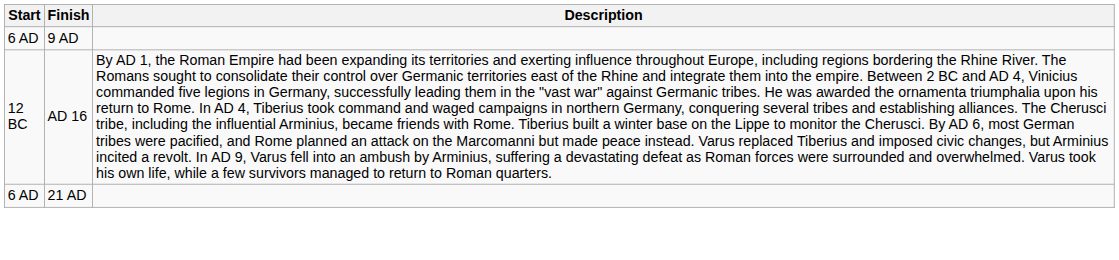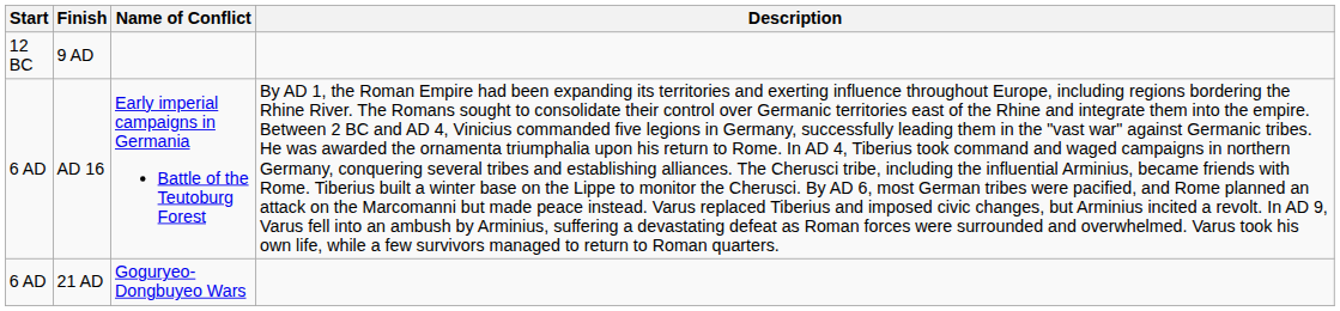 <table class="wikitable">
 <tr>
 <th>Start</th>
 <th>Finish</th>
+<th>Name of Conflict</th>
 <th>Description</th>
 </tr>
 <tr>
-<td>6 AD</td>
+<td>12 BC</td>
 <td>9 AD</td>
+<td></td>
 <td></td>
 </tr>
 <tr>
-<td>12 BC</td>
+<td>6 AD</td>
 <td>AD 16</td>
+<td><a href='#'>Early imperial campaigns in Germania</a><br><ul><li><a href='#'>Battle of the Teutoburg Forest</a></li></ul></td>
 <td>By AD 1, the Roman Empire had been expanding its territories and exerting influence throughout Europe, including regions bordering the Rhine River. The Romans sought to consolidate their control over Germanic territories east of the Rhine and integrate them into the empire. Between 2 BC and AD 4, Vinicius commanded five legions in Germany, successfully leading them in the "vast war" against Germanic tribes. He was awarded the ornamenta triumphalia upon his return to Rome. In AD 4, Tiberius took command and waged campaigns in northern Germany, conquering several tribes and establishing alliances. The Cherusci tribe, including the influential Arminius, became friends with Rome. Tiberius built a winter base on the Lippe to monitor the Cherusci. By AD 6, most German tribes were pacified, and Rome planned an attack on the Marcomanni but made peace instead. Varus replaced Tiberius and imposed civic changes, but Arminius incited a revolt. In AD 9, Varus fell into an ambush by Arminius, suffering a devastating defeat as Roman forces were surrounded and overwhelmed. Varus took his own life, while a few survivors managed to return to Roman quarters.</td>
 </tr>
 <tr>
 <td>6 AD</td>
 <td>21 AD</td>
+<td><a href='#'>Goguryeo-Dongbuyeo Wars</a></td>
 <td></td>
 </tr>
 </table>
